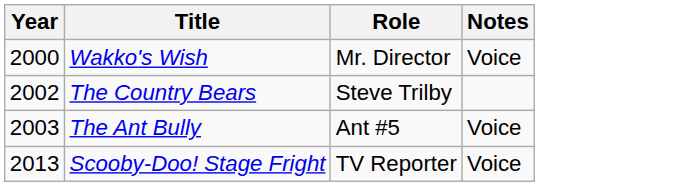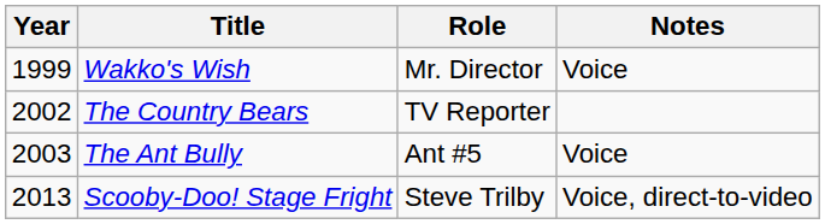 <table class="wikitable sortable">
 <tr>
 <th>Year</th>
 <th>Title</th>
 <th>Role</th>
 <th>Notes</th>
 </tr>
 <tr>
-<td>2000</td>
+<td>1999</td>
 <td><em><a href='#'>Wakko's Wish</a></em></td>
 <td>Mr. Director</td>
 <td>Voice</td>
 </tr>
 <tr>
 <td>2002</td>
 <td><em><a href='#'>The Country Bears</a></em></td>
-<td>Steve Trilby</td>
+<td>TV Reporter</td>
 <td></td>
 </tr>
 <tr>
 <td>2003</td>
 <td><em><a href='#'>The Ant Bully</a></em></td>
 <td>Ant #5</td>
 <td>Voice</td>
 </tr>
 <tr>
 <td>2013</td>
 <td><em><a href='#'>Scooby-Doo! Stage Fright</a></em></td>
-<td>TV Reporter</td>
-<td>Voice</td>
+<td>Steve Trilby</td>
+<td>Voice, direct-to-video</td>
 </tr>
 </table>
